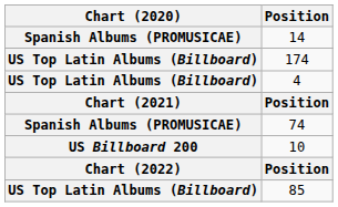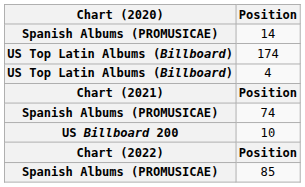 <table class="wikitable plainrowheaders" style="text-align:center">
 <tr>
 <th scope="col">Chart (2020)</th>
 <th scope="col">Position</th>
 </tr>
 <tr>
 <th scope="row">Spanish Albums (PROMUSICAE)</th>
 <td>14</td>
 </tr>
 <tr>
 <th scope="row">US Top Latin Albums (<em>Billboard</em>)</th>
 <td>174</td>
 </tr>
 <tr>
 <th scope="row">US Top Latin Albums (<em>Billboard</em>)</th>
 <td>4</td>
 </tr>
 <tr>
 <th scope="col">Chart (2021)</th>
 <th scope="col">Position</th>
 </tr>
 <tr>
 <th scope="row">Spanish Albums (PROMUSICAE)</th>
 <td>74</td>
 </tr>
 <tr>
 <th scope="row">US <em>Billboard</em> 200</th>
 <td>10</td>
 </tr>
 <tr>
 <th scope="col">Chart (2022)</th>
 <th scope="col">Position</th>
 </tr>
 <tr>
-<th scope="row">US Top Latin Albums (<em>Billboard</em>)</th>
+<th scope="row">Spanish Albums (PROMUSICAE)</th>
 <td>85</td>
 </tr>
 </table>
